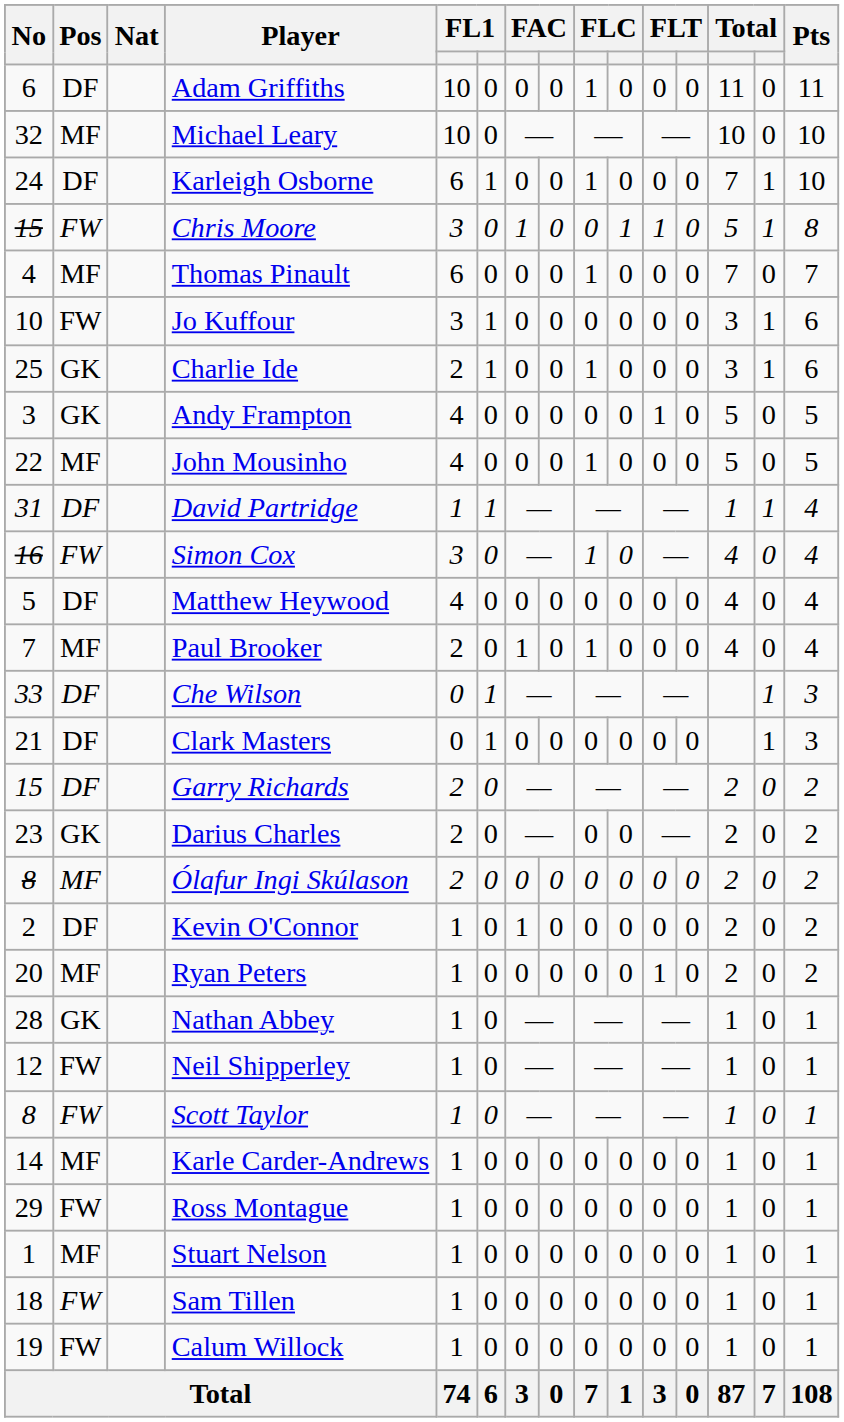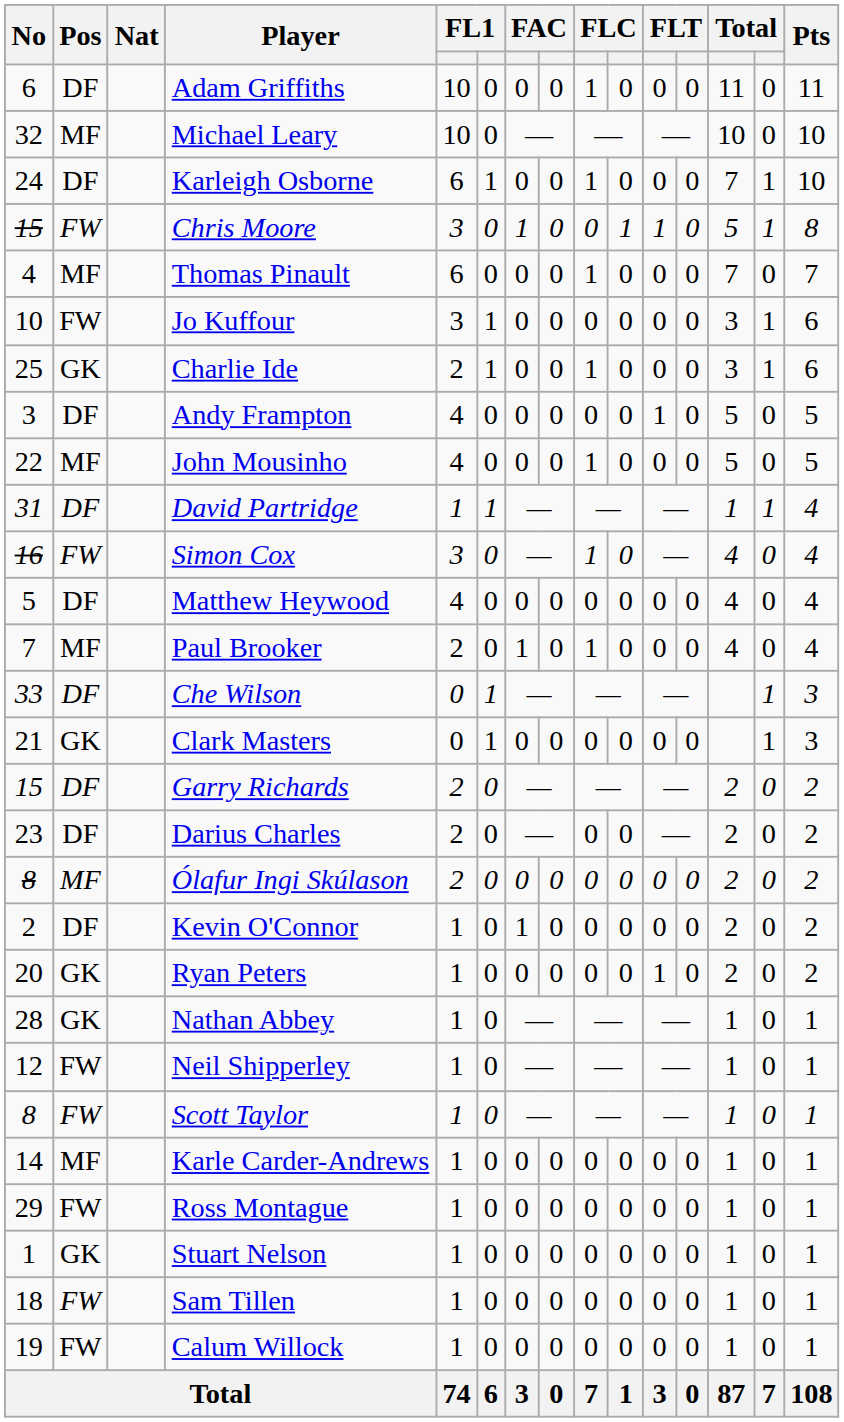 <table class="wikitable" style="text-align:center; border:1px #aaa solid; font-size:95%;">
 <tr>
 <th rowspan="2">No</th>
 <th rowspan="2">Pos</th>
 <th rowspan="2">Nat</th>
 <th rowspan="2">Player</th>
 <th colspan="2">FL1</th>
 <th colspan="2">FAC</th>
 <th colspan="2">FLC</th>
 <th colspan="2">FLT</th>
 <th colspan="2">Total</th>
 <th rowspan="2">Pts</th>
 </tr>
 <tr>
 <th></th>
 <th></th>
 <th></th>
 <th></th>
 <th></th>
 <th></th>
 <th></th>
 <th></th>
 <th></th>
 <th></th>
 </tr>
 <tr>
 <td>6</td>
 <td>DF</td>
 <td></td>
 <td style="text-align:left;"><a href='#'>Adam Griffiths</a></td>
 <td>10</td>
 <td>0</td>
 <td>0</td>
 <td>0</td>
 <td>1</td>
 <td>0</td>
 <td>0</td>
 <td>0</td>
 <td>11</td>
 <td>0</td>
 <td>11</td>
 </tr>
 <tr>
 <td>32</td>
 <td>MF</td>
 <td><em></em></td>
 <td style="text-align:left;"><a href='#'>Michael Leary</a></td>
 <td>10</td>
 <td>0</td>
 <td colspan="2">—</td>
 <td colspan="2">—</td>
 <td colspan="2">—</td>
 <td>10</td>
 <td>0</td>
 <td>10</td>
 </tr>
 <tr>
 <td>24</td>
 <td>DF</td>
 <td></td>
 <td style="text-align:left;"><a href='#'>Karleigh Osborne</a></td>
 <td>6</td>
 <td>1</td>
 <td>0</td>
 <td>0</td>
 <td>1</td>
 <td>0</td>
 <td>0</td>
 <td>0</td>
 <td>7</td>
 <td>1</td>
 <td>10</td>
 </tr>
 <tr>
 <td><em><s>15</s></em></td>
 <td><em>FW</em></td>
 <td><em></em></td>
 <td style="text-align:left;"><a href='#'><em>Chris Moore</em></a></td>
 <td><em>3</em></td>
 <td><em>0</em></td>
 <td><em>1</em></td>
 <td><em>0</em></td>
 <td><em>0</em></td>
 <td><em>1</em></td>
 <td><em>1</em></td>
 <td><em>0</em></td>
 <td><em>5</em></td>
 <td><em>1</em></td>
 <td><em>8</em></td>
 </tr>
 <tr>
 <td>4</td>
 <td>MF</td>
 <td></td>
 <td style="text-align:left;"><a href='#'>Thomas Pinault</a></td>
 <td>6</td>
 <td>0</td>
 <td>0</td>
 <td>0</td>
 <td>1</td>
 <td>0</td>
 <td>0</td>
 <td>0</td>
 <td>7</td>
 <td>0</td>
 <td>7</td>
 </tr>
 <tr>
 <td>10</td>
 <td>FW</td>
 <td></td>
 <td style="text-align:left;"><a href='#'>Jo Kuffour</a></td>
 <td>3</td>
 <td>1</td>
 <td>0</td>
 <td>0</td>
 <td>0</td>
 <td>0</td>
 <td>0</td>
 <td>0</td>
 <td>3</td>
 <td>1</td>
 <td>6</td>
 </tr>
 <tr>
 <td>25</td>
 <td>GK</td>
 <td></td>
 <td style="text-align:left;"><a href='#'>Charlie Ide</a></td>
 <td>2</td>
 <td>1</td>
 <td>0</td>
 <td>0</td>
 <td>1</td>
 <td>0</td>
 <td>0</td>
 <td>0</td>
 <td>3</td>
 <td>1</td>
 <td>6</td>
 </tr>
 <tr>
 <td>3</td>
-<td>GK</td>
+<td>DF</td>
 <td></td>
 <td style="text-align:left;"><a href='#'>Andy Frampton</a></td>
 <td>4</td>
 <td>0</td>
 <td>0</td>
 <td>0</td>
 <td>0</td>
 <td>0</td>
 <td>1</td>
 <td>0</td>
 <td>5</td>
 <td>0</td>
 <td>5</td>
 </tr>
 <tr>
 <td>22</td>
 <td>MF</td>
 <td></td>
 <td style="text-align:left;"><a href='#'>John Mousinho</a></td>
 <td>4</td>
 <td>0</td>
 <td>0</td>
 <td>0</td>
 <td>1</td>
 <td>0</td>
 <td>0</td>
 <td>0</td>
 <td>5</td>
 <td>0</td>
 <td>5</td>
 </tr>
 <tr>
 <td><em>31</em></td>
 <td><em>DF</em></td>
 <td><em></em></td>
 <td style="text-align:left;"><em><a href='#'>David Partridge</a></em></td>
 <td><em>1</em></td>
 <td><em>1</em></td>
 <td colspan="2"><em>—</em></td>
 <td colspan="2"><em>—</em></td>
 <td colspan="2"><em>—</em></td>
 <td><em>1</em></td>
 <td><em>1</em></td>
 <td><em>4</em></td>
 </tr>
 <tr>
 <td><em><s>16</s></em></td>
 <td><em>FW</em></td>
 <td><em></em></td>
 <td style="text-align:left;"><a href='#'><em>Simon Cox</em></a></td>
 <td><em>3</em></td>
 <td><em>0</em></td>
 <td colspan="2"><em>—</em></td>
 <td><em>1</em></td>
 <td><em>0</em></td>
 <td colspan="2"><em>—</em></td>
 <td><em>4</em></td>
 <td><em>0</em></td>
 <td><em>4</em></td>
 </tr>
 <tr>
 <td>5</td>
 <td>DF</td>
 <td></td>
 <td style="text-align:left;"><a href='#'>Matthew Heywood</a></td>
 <td>4</td>
 <td>0</td>
 <td>0</td>
 <td>0</td>
 <td>0</td>
 <td>0</td>
 <td>0</td>
 <td>0</td>
 <td>4</td>
 <td>0</td>
 <td>4</td>
 </tr>
 <tr>
 <td>7</td>
 <td>MF</td>
 <td></td>
 <td style="text-align:left;"><a href='#'>Paul Brooker</a></td>
 <td>2</td>
 <td>0</td>
 <td>1</td>
 <td>0</td>
 <td>1</td>
 <td>0</td>
 <td>0</td>
 <td>0</td>
 <td>4</td>
 <td>0</td>
 <td>4</td>
 </tr>
 <tr>
 <td><em>33</em></td>
 <td><em>DF</em></td>
 <td><em></em></td>
 <td style="text-align:left;"><em><a href='#'>Che Wilson</a></em></td>
 <td><em>0</em></td>
 <td><em>1</em></td>
 <td colspan="2"><em>—</em></td>
 <td colspan="2"><em>—</em></td>
 <td colspan="2"><em>—</em></td>
 <td></td>
 <td><em>1</em></td>
 <td><em>3</em></td>
 </tr>
 <tr>
 <td>21</td>
-<td>DF</td>
+<td>GK</td>
 <td></td>
 <td style="text-align:left;"><a href='#'>Clark Masters</a></td>
 <td>0</td>
 <td>1</td>
 <td>0</td>
 <td>0</td>
 <td>0</td>
 <td>0</td>
 <td>0</td>
 <td>0</td>
 <td></td>
 <td>1</td>
 <td>3</td>
 </tr>
 <tr>
 <td><em>15</em></td>
 <td><em>DF</em></td>
 <td><em></em></td>
 <td style="text-align:left;"><em><a href='#'>Garry Richards</a></em></td>
 <td><em>2</em></td>
 <td><em>0</em></td>
 <td colspan="2"><em>—</em></td>
 <td colspan="2"><em>—</em></td>
 <td colspan="2"><em>—</em></td>
 <td><em>2</em></td>
 <td><em>0</em></td>
 <td><em>2</em></td>
 </tr>
 <tr>
 <td>23</td>
-<td>GK</td>
+<td>DF</td>
 <td></td>
 <td style="text-align:left;"><a href='#'>Darius Charles</a></td>
 <td>2</td>
 <td>0</td>
 <td colspan="2">—</td>
 <td>0</td>
 <td>0</td>
 <td colspan="2">—</td>
 <td>2</td>
 <td>0</td>
 <td>2</td>
 </tr>
 <tr>
 <td><em><s>8</s></em></td>
 <td><em>MF</em></td>
 <td><em></em></td>
 <td style="text-align:left;"><em><a href='#'>Ólafur Ingi Skúlason</a></em></td>
 <td><em>2</em></td>
 <td><em>0</em></td>
 <td><em>0</em></td>
 <td><em>0</em></td>
 <td><em>0</em></td>
 <td><em>0</em></td>
 <td><em>0</em></td>
 <td><em>0</em></td>
 <td><em>2</em></td>
 <td><em>0</em></td>
 <td><em>2</em></td>
 </tr>
 <tr>
 <td>2</td>
 <td>DF</td>
 <td></td>
 <td style="text-align:left;"><a href='#'>Kevin O'Connor</a></td>
 <td>1</td>
 <td>0</td>
 <td>1</td>
 <td>0</td>
 <td>0</td>
 <td>0</td>
 <td>0</td>
 <td>0</td>
 <td>2</td>
 <td>0</td>
 <td>2</td>
 </tr>
 <tr>
 <td>20</td>
-<td>MF</td>
+<td>GK</td>
 <td></td>
 <td style="text-align:left;"><a href='#'>Ryan Peters</a></td>
 <td>1</td>
 <td>0</td>
 <td>0</td>
 <td>0</td>
 <td>0</td>
 <td>0</td>
 <td>1</td>
 <td>0</td>
 <td>2</td>
 <td>0</td>
 <td>2</td>
 </tr>
 <tr>
 <td>28</td>
 <td>GK</td>
 <td></td>
 <td style="text-align:left;"><a href='#'>Nathan Abbey</a></td>
 <td>1</td>
 <td>0</td>
 <td colspan="2">—</td>
 <td colspan="2">—</td>
 <td colspan="2">—</td>
 <td>1</td>
 <td>0</td>
 <td>1</td>
 </tr>
 <tr>
 <td>12</td>
 <td>FW</td>
 <td></td>
 <td style="text-align:left;"><a href='#'>Neil Shipperley</a></td>
 <td>1</td>
 <td>0</td>
 <td colspan="2">—</td>
 <td colspan="2">—</td>
 <td colspan="2">—</td>
 <td>1</td>
 <td>0</td>
 <td>1</td>
 </tr>
 <tr>
 <td><em>8</em></td>
 <td><em>FW</em></td>
 <td><em></em></td>
 <td style="text-align:left;"><a href='#'><em>Scott Taylor</em></a></td>
 <td><em>1</em></td>
 <td><em>0</em></td>
 <td colspan="2"><em>—</em></td>
 <td colspan="2"><em>—</em></td>
 <td colspan="2"><em>—</em></td>
 <td><em>1</em></td>
 <td><em>0</em></td>
 <td><em>1</em></td>
 </tr>
 <tr>
 <td>14</td>
 <td>MF</td>
 <td></td>
 <td style="text-align:left;"><a href='#'>Karle Carder-Andrews</a></td>
 <td>1</td>
 <td>0</td>
 <td>0</td>
 <td>0</td>
 <td>0</td>
 <td>0</td>
 <td>0</td>
 <td>0</td>
 <td>1</td>
 <td>0</td>
 <td>1</td>
 </tr>
 <tr>
 <td>29</td>
 <td>FW</td>
 <td></td>
 <td style="text-align:left;"><a href='#'>Ross Montague</a></td>
 <td>1</td>
 <td>0</td>
 <td>0</td>
 <td>0</td>
 <td>0</td>
 <td>0</td>
 <td>0</td>
 <td>0</td>
 <td>1</td>
 <td>0</td>
 <td>1</td>
 </tr>
 <tr>
 <td>1</td>
-<td>MF</td>
+<td>GK</td>
 <td></td>
 <td style="text-align:left;"><a href='#'>Stuart Nelson</a></td>
 <td>1</td>
 <td>0</td>
 <td>0</td>
 <td>0</td>
 <td>0</td>
 <td>0</td>
 <td>0</td>
 <td>0</td>
 <td>1</td>
 <td>0</td>
 <td>1</td>
 </tr>
 <tr>
 <td>18</td>
 <td><em>FW</em></td>
 <td></td>
 <td style="text-align:left;"><a href='#'>Sam Tillen</a></td>
 <td>1</td>
 <td>0</td>
 <td>0</td>
 <td>0</td>
 <td>0</td>
 <td>0</td>
 <td>0</td>
 <td>0</td>
 <td>1</td>
 <td>0</td>
 <td>1</td>
 </tr>
 <tr>
 <td>19</td>
 <td>FW</td>
 <td></td>
 <td style="text-align:left;"><a href='#'>Calum Willock</a></td>
 <td>1</td>
 <td>0</td>
 <td>0</td>
 <td>0</td>
 <td>0</td>
 <td>0</td>
 <td>0</td>
 <td>0</td>
 <td>1</td>
 <td>0</td>
 <td>1</td>
 </tr>
 <tr>
 <th colspan="4">Total</th>
 <th>74</th>
 <th>6</th>
 <th>3</th>
 <th>0</th>
 <th>7</th>
 <th>1</th>
 <th>3</th>
 <th>0</th>
 <th>87</th>
 <th>7</th>
 <th>108</th>
 </tr>
 </table>
